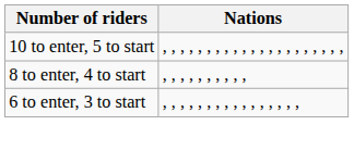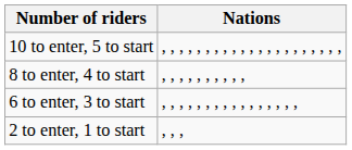 <table class="wikitable">
 <tr>
 <th>Number of riders</th>
 <th>Nations</th>
 </tr>
 <tr>
 <td>10 to enter, 5 to start</td>
 <td>, , , , , , , , , , , , , , , ,  , , , , , </td>
 </tr>
 <tr>
 <td>8 to enter, 4 to start</td>
 <td>, , , , , , , , , , </td>
 </tr>
 <tr>
 <td>6 to enter, 3 to start</td>
 <td>, , , , , , , , , , , , , , , , </td>
 </tr>
+<tr>
+<td>2 to enter, 1 to start</td>
+<td>, , , </td>
+</tr>
 </table>
